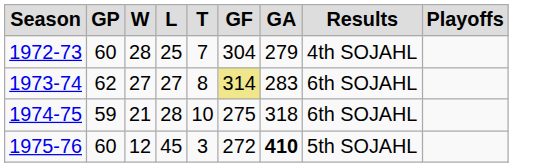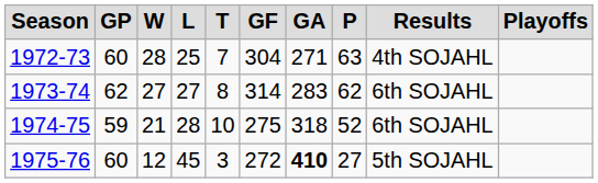 <table class="wikitable">
 <tr align="center"  bgcolor="#dddddd">
 <td><strong>Season</strong></td>
 <td><strong>GP</strong></td>
 <td><strong>W</strong></td>
 <td><strong>L</strong></td>
 <td><strong>T</strong></td>
 <td><strong>GF</strong></td>
 <td><strong>GA</strong></td>
+<td><strong>P</strong></td>
 <td><strong>Results</strong></td>
 <td><strong>Playoffs</strong></td>
 </tr>
 <tr align="center">
 <td><a href='#'>1972-73</a></td>
 <td>60</td>
 <td>28</td>
 <td>25</td>
 <td>7</td>
 <td>304</td>
-<td>279</td>
+<td>271</td>
+<td>63</td>
 <td>4th SOJAHL</td>
 <td></td>
 </tr>
 <tr align="center">
 <td><a href='#'>1973-74</a></td>
 <td>62</td>
 <td>27</td>
 <td>27</td>
 <td>8</td>
-<td style="background: khaki;">314</td>
+<td>314</td>
 <td>283</td>
+<td>62</td>
 <td>6th SOJAHL</td>
 <td></td>
 </tr>
 <tr align="center">
 <td><a href='#'>1974-75</a></td>
 <td>59</td>
 <td>21</td>
 <td>28</td>
 <td>10</td>
 <td>275</td>
 <td>318</td>
+<td>52</td>
 <td>6th SOJAHL</td>
 <td></td>
 </tr>
 <tr align="center">
 <td><a href='#'>1975-76</a></td>
 <td>60</td>
 <td>12</td>
 <td>45</td>
 <td>3</td>
 <td>272</td>
 <td><strong>410</strong></td>
+<td>27</td>
 <td>5th SOJAHL</td>
 <td></td>
 </tr>
 </table>
